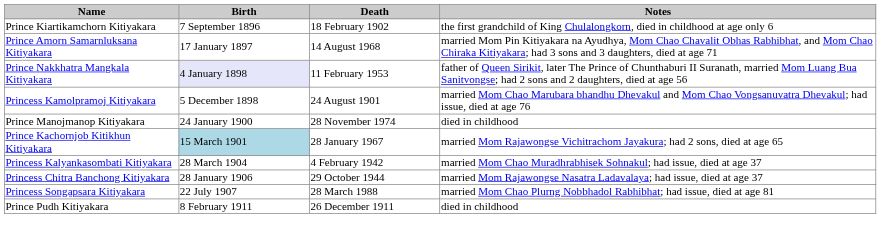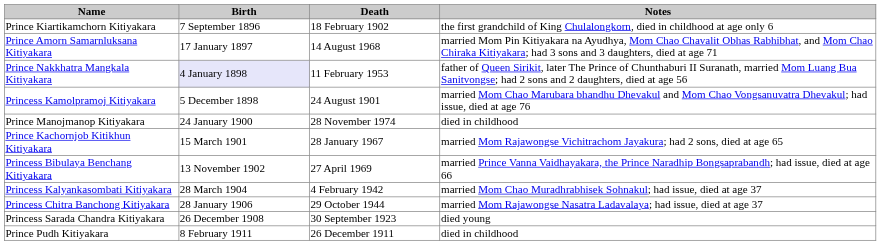 <table border=1 style="border-collapse: collapse;">
 <tr bgcolor=cccccc>
 <th width="20%">Name</th>
 <th width="15%">Birth</th>
 <th width="15%">Death</th>
 <th width="50%">Notes</th>
 </tr>
 <tr>
 <td>Prince Kiartikamchorn Kitiyakara</td>
 <td>7 September 1896</td>
 <td>18 February 1902</td>
 <td>the first grandchild of King <a href='#'>Chulalongkorn</a>, died in childhood at age only 6</td>
 </tr>
 <tr>
 <td><a href='#'>Prince Amorn Samarnluksana Kitiyakara</a></td>
 <td>17 January 1897</td>
 <td>14 August 1968</td>
 <td>married Mom Pin Kitiyakara na Ayudhya, <a href='#'>Mom Chao Chavalit Obhas Rabhibhat</a>, and <a href='#'>Mom Chao Chiraka Kitiyakara</a>; had 3 sons and 3 daughters, died at age 71</td>
 </tr>
 <tr>
 <td><a href='#'>Prince Nakkhatra Mangkala Kitiyakara</a></td>
 <td style="background: lavender;">4 January 1898</td>
 <td>11 February 1953</td>
 <td>father of <a href='#'>Queen Sirikit</a>, later The Prince of Chunthaburi II Suranath, married <a href='#'>Mom Luang Bua Sanitvongse</a>; had 2 sons and 2 daughters, died at age 56</td>
 </tr>
 <tr>
 <td><a href='#'>Princess Kamolpramoj Kitiyakara</a></td>
 <td>5 December 1898</td>
 <td>24 August 1901</td>
 <td>married <a href='#'>Mom Chao Marubara bhandhu Dhevakul</a> and <a href='#'>Mom Chao Vongsanuvatra Dhevakul</a>; had issue, died at age 76</td>
 </tr>
 <tr>
 <td>Prince Manojmanop Kitiyakara</td>
 <td>24 January 1900</td>
 <td>28 November 1974</td>
 <td>died in childhood</td>
 </tr>
 <tr>
 <td><a href='#'>Prince Kachornjob Kitikhun Kitiyakara</a></td>
-<td style="background: lightblue;">15 March 1901</td>
+<td>15 March 1901</td>
 <td>28 January 1967</td>
 <td>married <a href='#'>Mom Rajawongse Vichitrachom Jayakura</a>; had 2 sons, died at age 65</td>
+</tr>
+<tr>
+<td><a href='#'>Princess Bibulaya Benchang Kitiyakara</a></td>
+<td>13 November 1902</td>
+<td>27 April 1969</td>
+<td>married <a href='#'>Prince Vanna Vaidhayakara, the Prince Naradhip Bongsaprabandh</a>; had issue, died at age 66</td>
 </tr>
 <tr>
 <td><a href='#'>Princess Kalyankasombati Kitiyakara</a></td>
 <td>28 March 1904</td>
 <td>4 February 1942</td>
 <td>married <a href='#'>Mom Chao Muradhrabhisek Sohnakul</a>; had issue, died at age 37</td>
 </tr>
 <tr>
 <td><a href='#'>Princess Chitra Banchong Kitiyakara</a></td>
 <td>28 January 1906</td>
 <td>29 October 1944</td>
 <td>married <a href='#'>Mom Rajawongse Nasatra Ladavalaya</a>; had issue, died at age 37</td>
 </tr>
 <tr>
-<td><a href='#'>Princess Songapsara Kitiyakara</a></td>
-<td>22 July 1907</td>
-<td>28 March 1988</td>
-<td>married <a href='#'>Mom Chao Plurng Nobbhadol Rabhibhat</a>; had issue, died at age 81</td>
+<td>Princess Sarada Chandra Kitiyakara</td>
+<td>26 December 1908</td>
+<td>30 September 1923</td>
+<td>died young</td>
 </tr>
 <tr>
 <td>Prince Pudh Kitiyakara</td>
 <td>8 February 1911</td>
 <td>26 December 1911</td>
 <td>died in childhood</td>
 </tr>
 </table>
